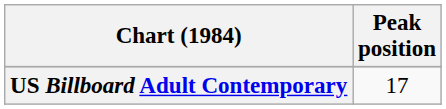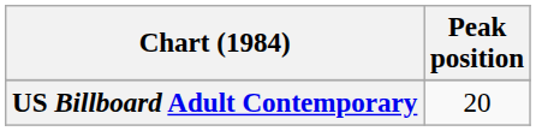 <table class="wikitable sortable plainrowheaders" style="text-align:center">
 <tr>
 <th scope="col">Chart (1984)</th>
 <th scope="col">Peak<br>position</th>
 </tr>
 <tr>
 </tr>
 <tr>
 </tr>
 <tr>
 </tr>
 <tr>
 <th scope="row">US <em>Billboard</em> <a href='#'>Adult Contemporary</a></th>
-<td>17</td>
+<td>20</td>
 </tr>
 </table>
